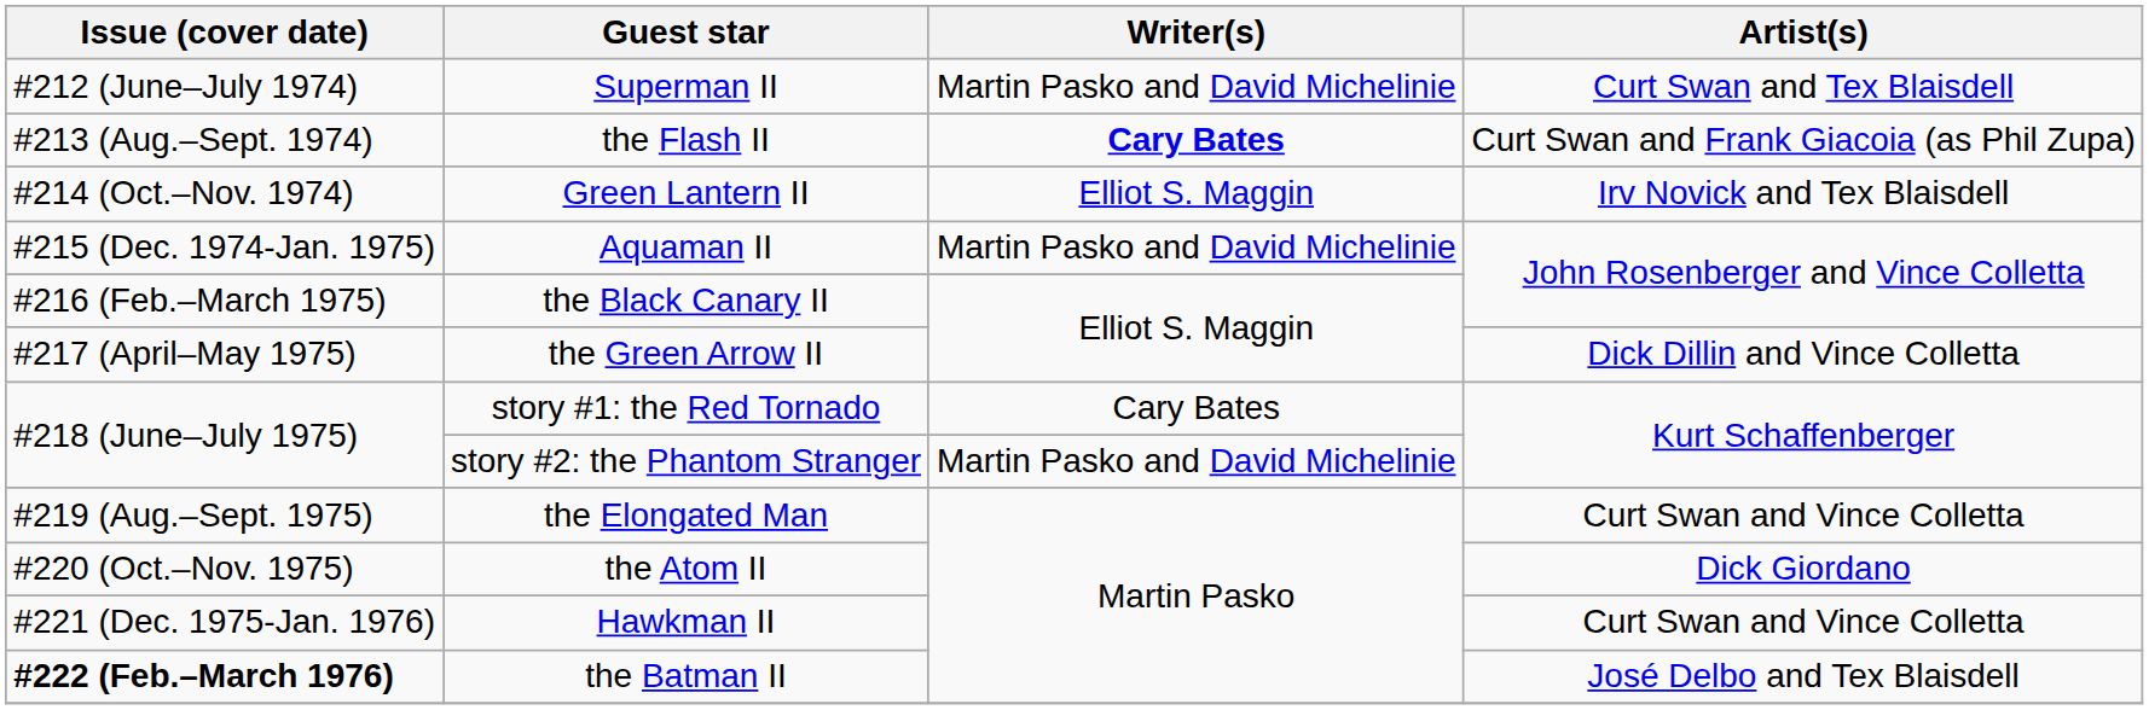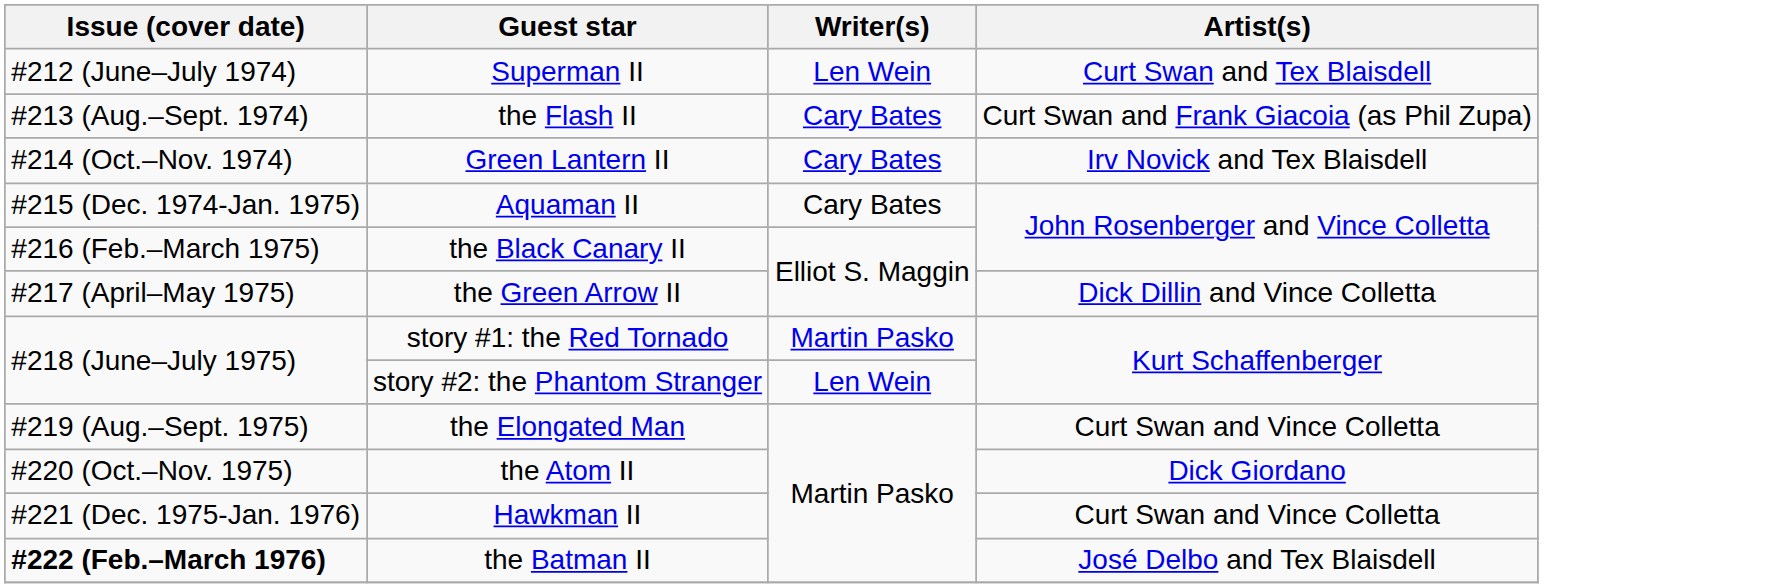 <table class="wikitable">
 <tr>
 <th>Issue (cover date)</th>
 <th>Guest star</th>
 <th>Writer(s)</th>
 <th>Artist(s)</th>
 </tr>
 <tr>
 <td>#212 (June–July 1974)</td>
 <td align="center"><a href='#'>Superman</a> II</td>
-<td align="center">Martin Pasko and <a href='#'>David Michelinie</a></td>
+<td align="center"><a href='#'>Len Wein</a></td>
 <td align="center"><a href='#'>Curt Swan</a> and <a href='#'>Tex Blaisdell</a></td>
 </tr>
 <tr>
 <td>#213 (Aug.–Sept. 1974)</td>
 <td align="center">the <a href='#'>Flash</a> II</td>
-<td align="center"><strong><a href='#'>Cary Bates</a></strong></td>
+<td align="center"><a href='#'>Cary Bates</a></td>
 <td align="center">Curt Swan and <a href='#'>Frank Giacoia</a> (as Phil Zupa)</td>
 </tr>
 <tr>
 <td>#214 (Oct.–Nov. 1974)</td>
 <td align="center"><a href='#'>Green Lantern</a> II</td>
-<td align="center"><a href='#'>Elliot S. Maggin</a></td>
+<td align="center"><a href='#'>Cary Bates</a></td>
 <td align="center"><a href='#'>Irv Novick</a> and Tex Blaisdell</td>
 </tr>
 <tr>
 <td>#215 (Dec. 1974-Jan. 1975)</td>
 <td align="center"><a href='#'>Aquaman</a> II</td>
-<td align="center">Martin Pasko and <a href='#'>David Michelinie</a></td>
+<td align="center">Cary Bates</td>
 <td rowspan="2" align="center"><a href='#'>John Rosenberger</a> and <a href='#'>Vince Colletta</a></td>
 </tr>
 <tr>
 <td>#216 (Feb.–March 1975)</td>
 <td align="center">the <a href='#'>Black Canary</a> II</td>
 <td rowspan="2" align="center">Elliot S. Maggin</td>
 </tr>
 <tr>
 <td>#217 (April–May 1975)</td>
 <td align="center">the <a href='#'>Green Arrow</a> II</td>
 <td align="center"><a href='#'>Dick Dillin</a> and Vince Colletta</td>
 </tr>
 <tr>
 <td rowspan="2">#218 (June–July 1975)</td>
 <td align="center">story #1: the <a href='#'>Red Tornado</a></td>
-<td align="center">Cary Bates</td>
+<td align="center"><a href='#'>Martin Pasko</a></td>
 <td rowspan="2" align="center"><a href='#'>Kurt Schaffenberger</a></td>
 </tr>
 <tr>
 <td align="center">story #2: the <a href='#'>Phantom Stranger</a></td>
-<td align="center">Martin Pasko and <a href='#'>David Michelinie</a></td>
+<td align="center"><a href='#'>Len Wein</a></td>
 </tr>
 <tr>
 <td>#219 (Aug.–Sept. 1975)</td>
 <td align="center">the <a href='#'>Elongated Man</a></td>
 <td rowspan="4" align="center">Martin Pasko</td>
 <td align="center">Curt Swan and Vince Colletta</td>
 </tr>
 <tr>
 <td>#220 (Oct.–Nov. 1975)</td>
 <td align="center">the <a href='#'>Atom</a> II</td>
 <td align="center"><a href='#'>Dick Giordano</a></td>
 </tr>
 <tr>
 <td>#221 (Dec. 1975-Jan. 1976)</td>
 <td align="center"><a href='#'>Hawkman</a> II</td>
 <td align="center">Curt Swan and Vince Colletta</td>
 </tr>
 <tr>
 <td><strong>#222 (Feb.–March 1976)</strong></td>
 <td align="center">the <a href='#'>Batman</a> II</td>
 <td align="center"><a href='#'>José Delbo</a> and Tex Blaisdell</td>
 </tr>
 <tr>
 </tr>
 </table>
